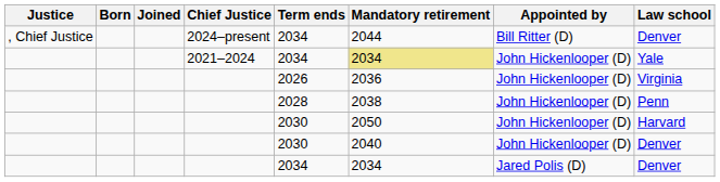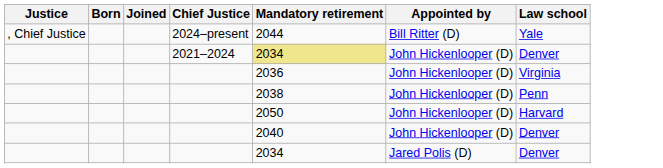 <table class="sortable wikitable">
 <tr>
 <th>Justice</th>
 <th>Born</th>
 <th>Joined</th>
 <th>Chief Justice</th>
-<th>Term ends</th>
 <th>Mandatory retirement</th>
 <th>Appointed by</th>
 <th>Law school</th>
 </tr>
 <tr>
 <td>, Chief Justice</td>
 <td></td>
 <td></td>
 <td>2024–present</td>
-<td>2034</td>
 <td>2044</td>
 <td><a href='#'>Bill Ritter</a> (D)</td>
+<td><a href='#'>Yale</a></td>
+</tr>
+<tr>
+<td></td>
+<td></td>
+<td></td>
+<td>2021–2024</td>
+<td style="background: khaki;">2034</td>
+<td><a href='#'>John Hickenlooper</a> (D)</td>
 <td><a href='#'>Denver</a></td>
 </tr>
 <tr>
 <td></td>
 <td></td>
 <td></td>
-<td>2021–2024</td>
-<td>2034</td>
-<td style="background: khaki;">2034</td>
-<td><a href='#'>John Hickenlooper</a> (D)</td>
-<td><a href='#'>Yale</a></td>
-</tr>
-<tr>
-<td></td>
-<td></td>
-<td></td>
 <td align="center"></td>
-<td>2026</td>
 <td>2036</td>
 <td><a href='#'>John Hickenlooper</a> (D)</td>
 <td><a href='#'>Virginia</a></td>
 </tr>
 <tr>
 <td></td>
 <td></td>
 <td></td>
 <td align="center"></td>
-<td>2028</td>
 <td>2038</td>
 <td><a href='#'>John Hickenlooper</a> (D)</td>
 <td><a href='#'>Penn</a></td>
 </tr>
 <tr>
 <td></td>
 <td></td>
 <td></td>
 <td align="center"></td>
-<td>2030</td>
 <td>2050</td>
 <td><a href='#'>John Hickenlooper</a> (D)</td>
 <td><a href='#'>Harvard</a></td>
 </tr>
 <tr>
 <td></td>
 <td></td>
 <td></td>
 <td align="center"></td>
-<td>2030</td>
 <td>2040</td>
 <td><a href='#'>John Hickenlooper</a> (D)</td>
 <td><a href='#'>Denver</a></td>
 </tr>
 <tr>
 <td></td>
 <td></td>
 <td></td>
 <td align="center"></td>
 <td>2034</td>
-<td>2034</td>
 <td><a href='#'>Jared Polis</a> (D)</td>
 <td><a href='#'>Denver</a></td>
 </tr>
 </table>
